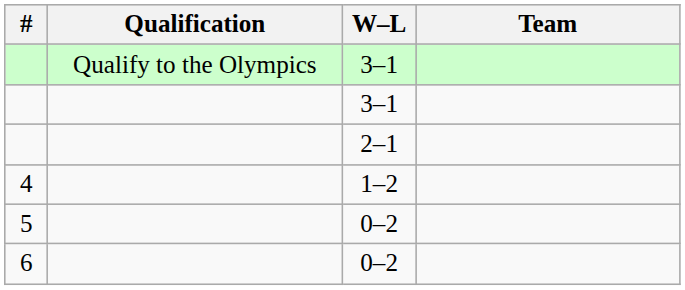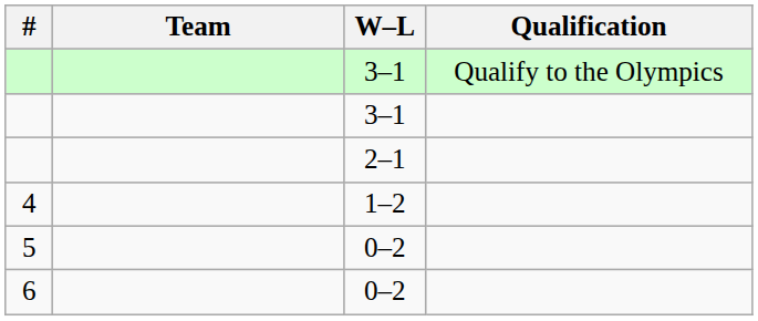 <table class=wikitable style="text-align:center;">
 <tr>
 <th width=20px>#</th>
+<th width=160px>Team</th>
+<th width=40px>W–L</th>
 <th width=180px>Qualification</th>
-<th width=40px>W–L</th>
-<th width=160px>Team</th>
 </tr>
 <tr bgcolor=#CCFFCC>
 <td></td>
+<td align=left></td>
+<td>3–1</td>
 <td>Qualify to the Olympics</td>
-<td>3–1</td>
-<td align=left></td>
 </tr>
 <tr>
 <td></td>
+<td align=left></td>
+<td>3–1</td>
 <td></td>
-<td>3–1</td>
-<td align=left></td>
 </tr>
 <tr>
 <td></td>
+<td align=left></td>
+<td>2–1</td>
 <td></td>
-<td>2–1</td>
-<td align=left></td>
 </tr>
 <tr>
 <td>4</td>
+<td align=left></td>
+<td>1–2</td>
 <td></td>
-<td>1–2</td>
-<td align=left></td>
 </tr>
 <tr>
 <td>5</td>
+<td align=left></td>
+<td>0–2</td>
 <td></td>
-<td>0–2</td>
-<td align=left></td>
 </tr>
 <tr>
 <td>6</td>
+<td align=left></td>
+<td>0–2</td>
 <td></td>
-<td>0–2</td>
-<td align=left></td>
 </tr>
 </table>
